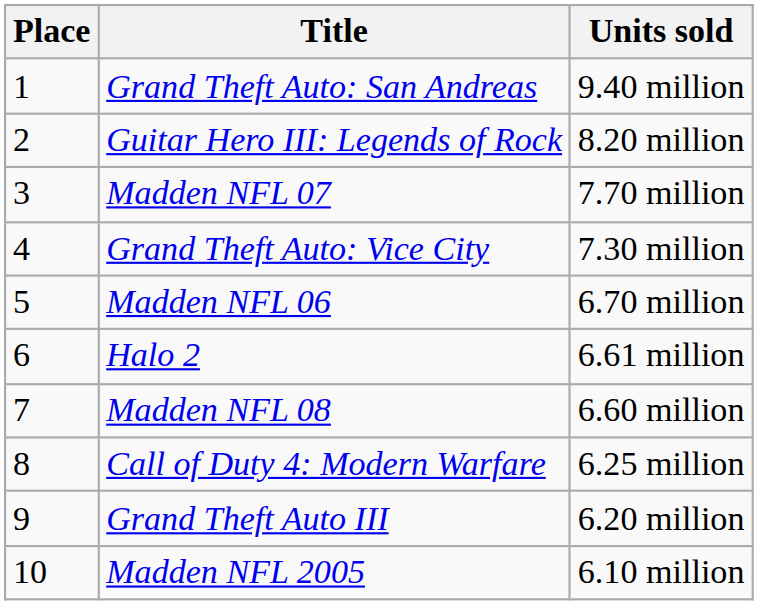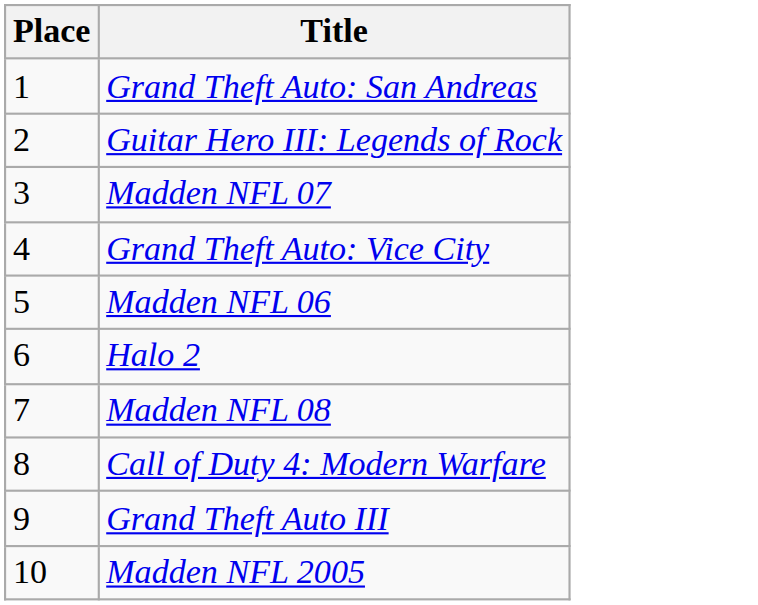 <table class="wikitable">
 <tr>
 <th>Place</th>
 <th>Title</th>
-<th>Units sold</th>
 </tr>
 <tr>
 <td>1</td>
 <td><em><a href='#'>Grand Theft Auto: San Andreas</a></em></td>
-<td>9.40 million</td>
 </tr>
 <tr>
 <td>2</td>
 <td><em><a href='#'>Guitar Hero III: Legends of Rock</a></em></td>
-<td>8.20 million</td>
 </tr>
 <tr>
 <td>3</td>
 <td><em><a href='#'>Madden NFL 07</a></em></td>
-<td>7.70 million</td>
 </tr>
 <tr>
 <td>4</td>
 <td><em><a href='#'>Grand Theft Auto: Vice City</a></em></td>
-<td>7.30 million</td>
 </tr>
 <tr>
 <td>5</td>
 <td><em><a href='#'>Madden NFL 06</a></em></td>
-<td>6.70 million</td>
 </tr>
 <tr>
 <td>6</td>
 <td><em><a href='#'>Halo 2</a></em></td>
-<td>6.61 million</td>
 </tr>
 <tr>
 <td>7</td>
 <td><em><a href='#'>Madden NFL 08</a></em></td>
-<td>6.60 million</td>
 </tr>
 <tr>
 <td>8</td>
 <td><em><a href='#'>Call of Duty 4: Modern Warfare</a></em></td>
-<td>6.25 million</td>
 </tr>
 <tr>
 <td>9</td>
 <td><em><a href='#'>Grand Theft Auto III</a></em></td>
-<td>6.20 million</td>
 </tr>
 <tr>
 <td>10</td>
 <td><em><a href='#'>Madden NFL 2005</a></em></td>
-<td>6.10 million</td>
 </tr>
 </table>
